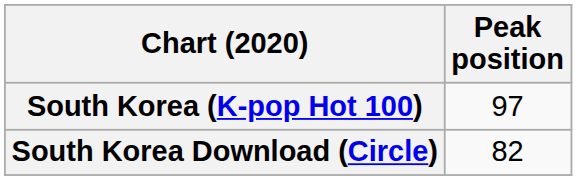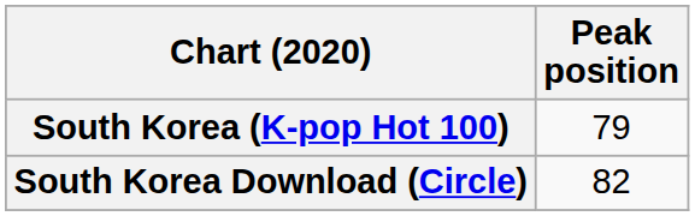 <table class="wikitable sortable plainrowheaders" style="text-align:center">
 <tr>
 <th scope="col">Chart (2020)</th>
 <th scope="col">Peak<br>position</th>
 </tr>
 <tr>
 <th scope="row">South Korea (<a href='#'>K-pop Hot 100</a>)</th>
-<td>97</td>
+<td>79</td>
 </tr>
 <tr>
 <th scope="row">South Korea Download (<a href='#'>Circle</a>)</th>
 <td>82</td>
 </tr>
 </table>
